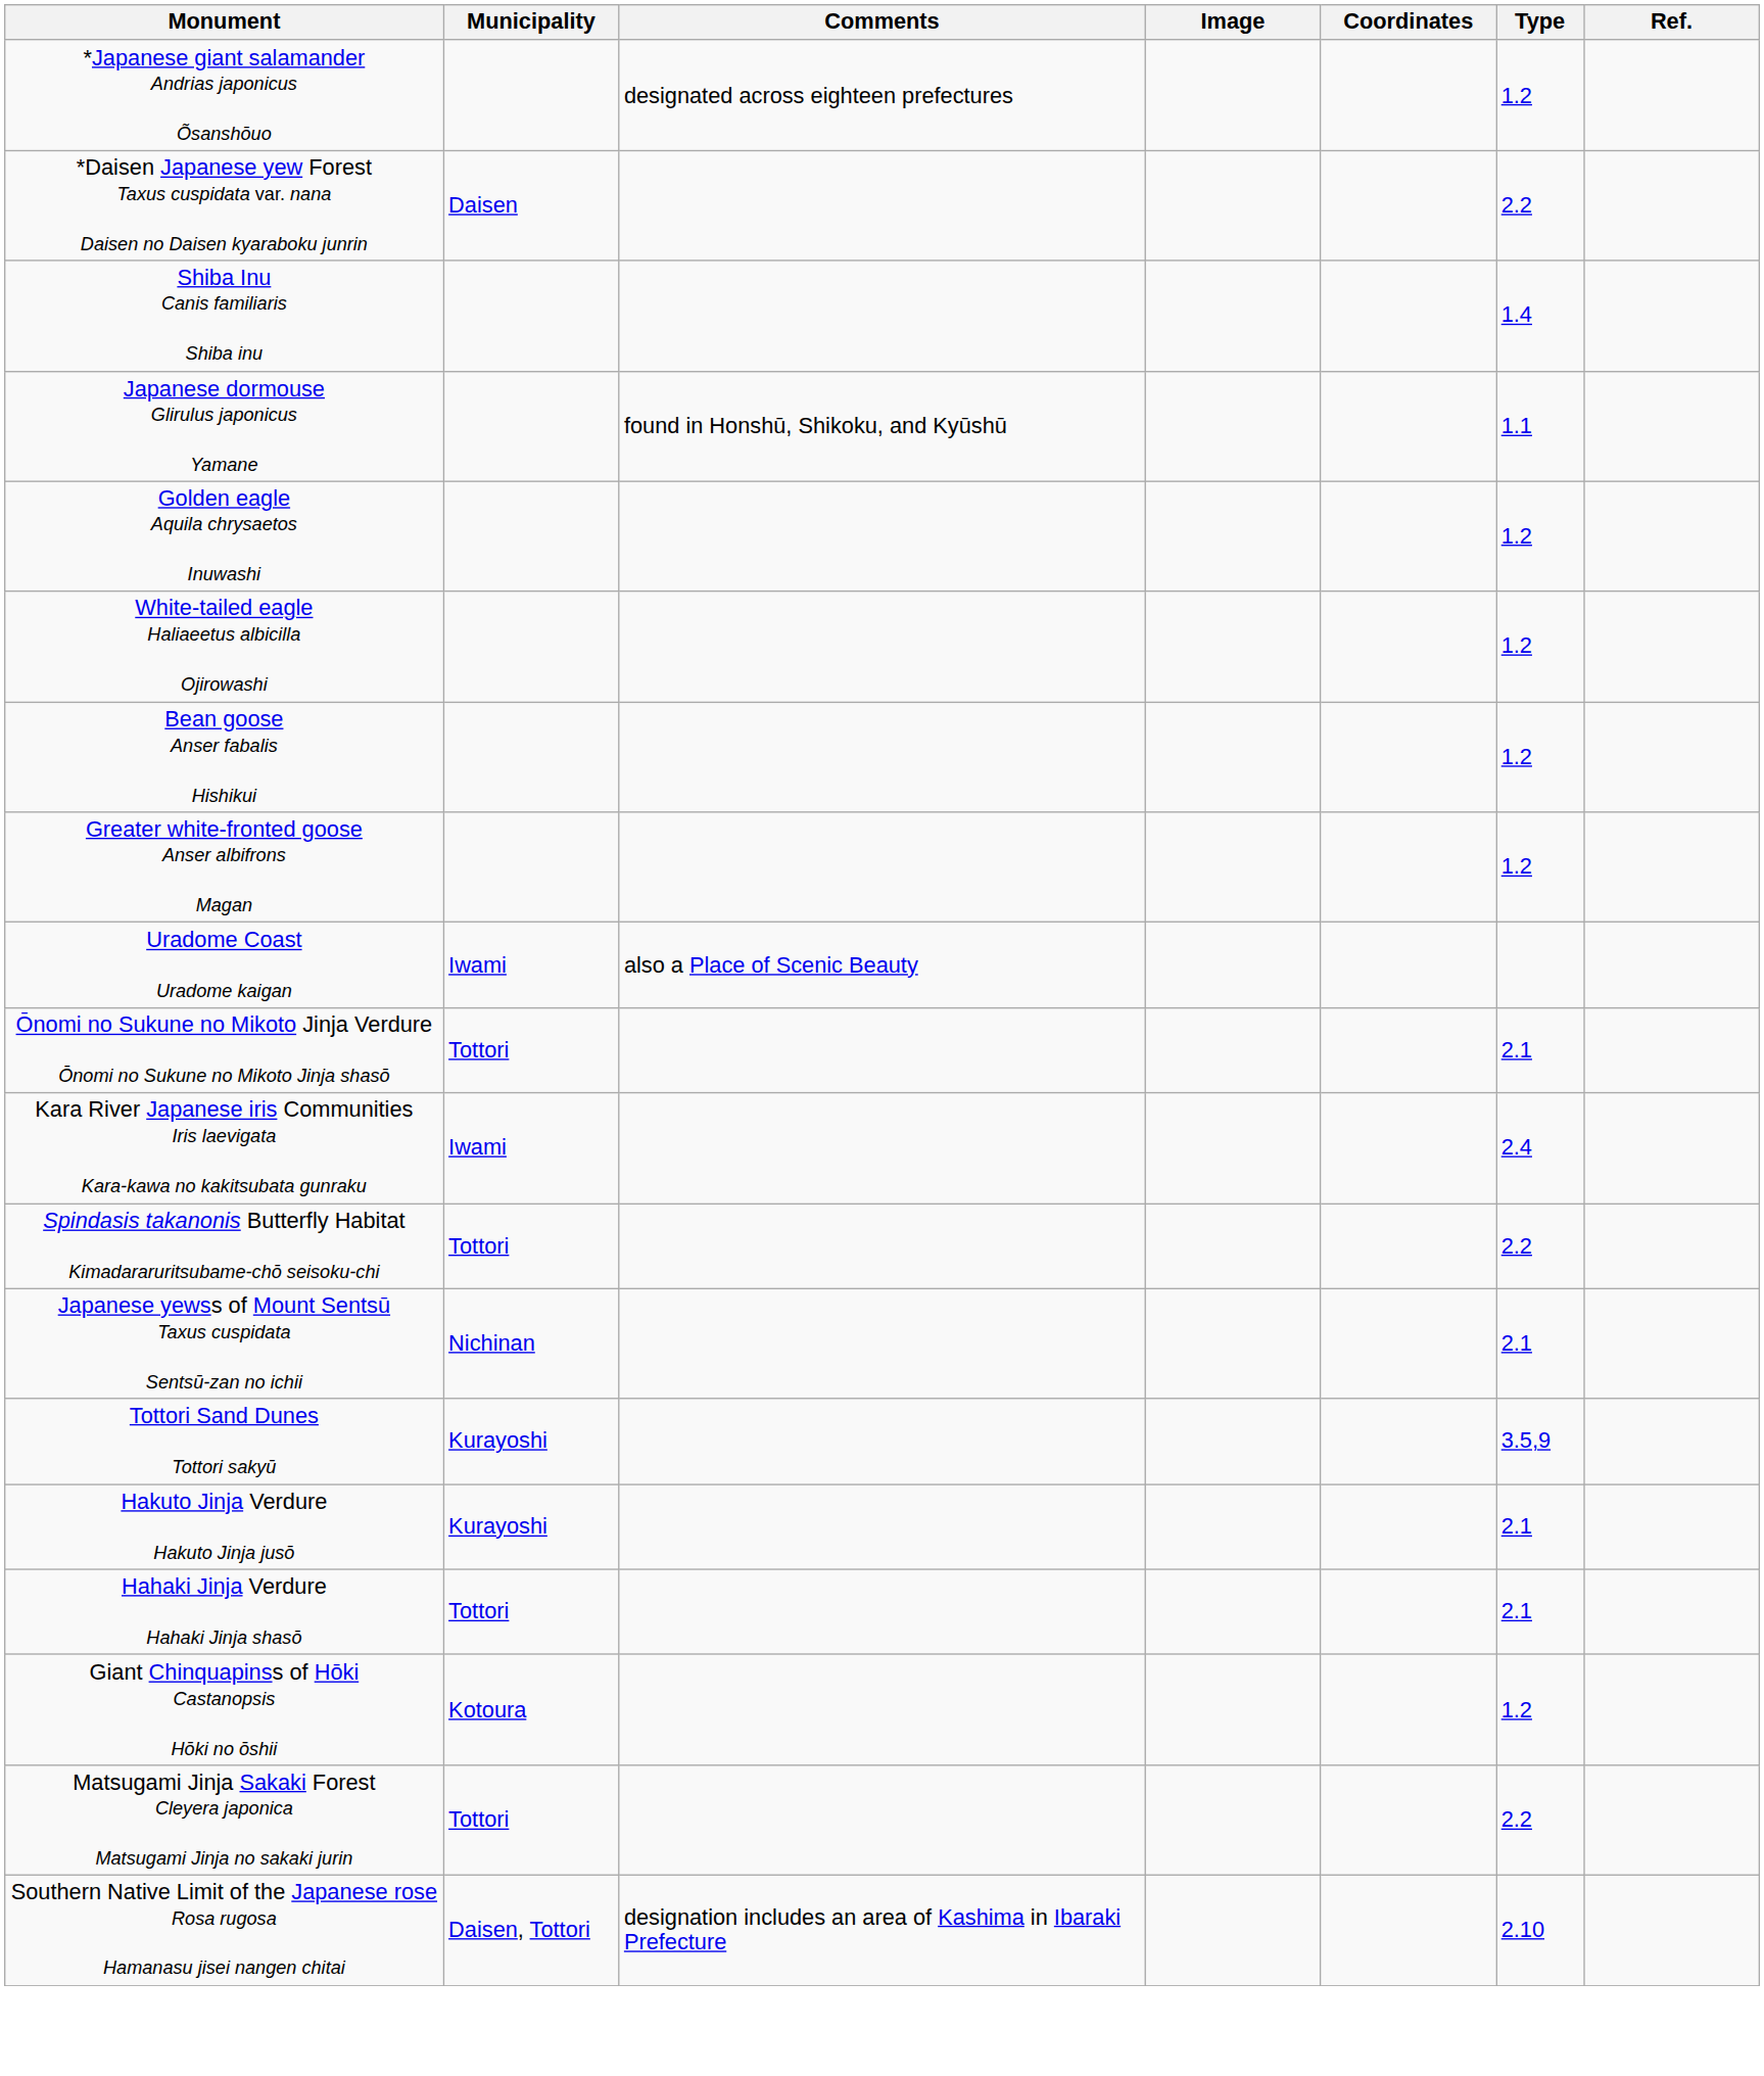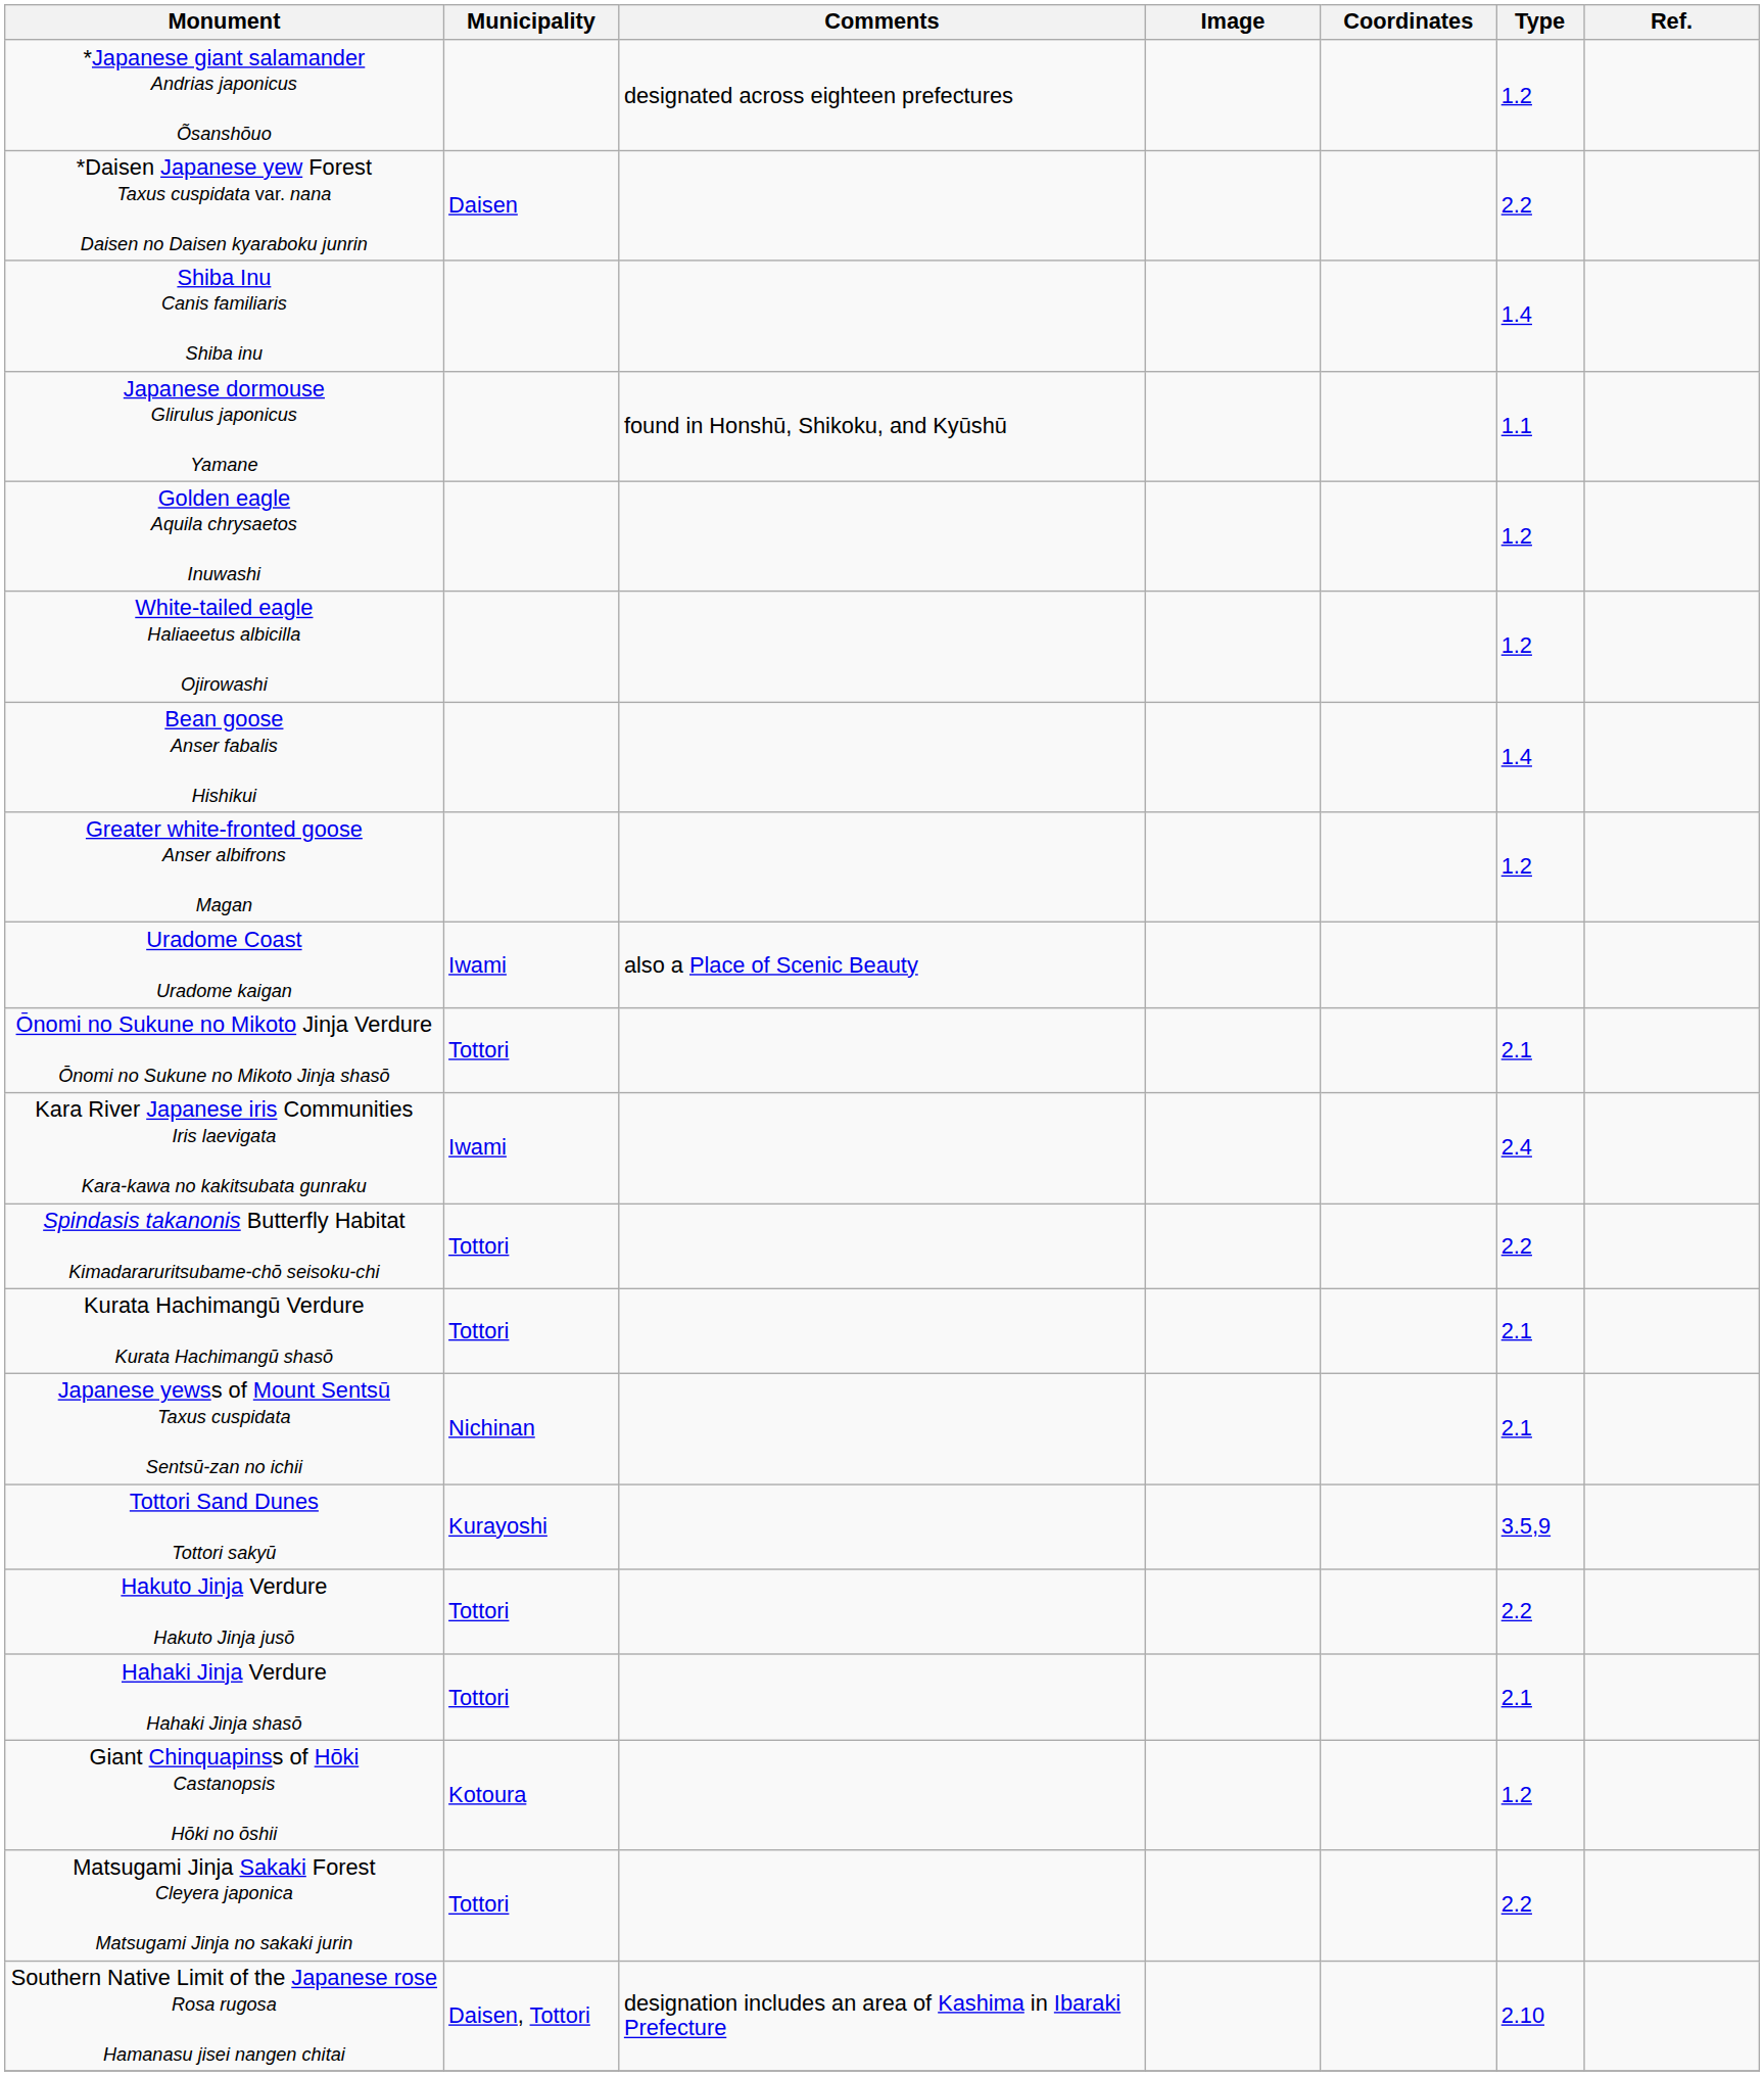 <table class="wikitable sortable"  style="width:100%;">
 <tr>
 <th width="25%" align="left">Monument</th>
 <th width="10%" align="left">Municipality</th>
 <th width="30%" align="left" class="unsortable">Comments</th>
 <th width="10%" align="left" class="unsortable">Image</th>
 <th width="10%" align="left" class="unsortable">Coordinates</th>
 <th width="5%" align="left">Type</th>
 <th width="10%" align="left" class="unsortable">Ref.</th>
 </tr>
 <tr>
 <td align="center">*<a href='#'>Japanese giant salamander</a><br><small><em>Andrias japonicus</em></small><br><br><small><em>Õsanshōuo</em></small></td>
 <td></td>
 <td>designated across eighteen prefectures</td>
 <td></td>
 <td></td>
 <td><a href='#'>1.2</a></td>
 <td></td>
 </tr>
 <tr>
 <td align="center">*Daisen <a href='#'>Japanese yew</a> Forest<br><small><em>Taxus cuspidata </em>var.<em> nana</em></small><br><br><small><em>Daisen no Daisen kyaraboku junrin</em></small></td>
 <td><a href='#'>Daisen</a></td>
 <td></td>
 <td></td>
 <td></td>
 <td><a href='#'>2.2</a></td>
 <td></td>
 </tr>
 <tr>
 <td align="center"><a href='#'>Shiba Inu</a><br><small><em>Canis familiaris</em></small><br><br><small><em>Shiba inu</em></small></td>
 <td></td>
 <td></td>
 <td></td>
 <td></td>
 <td><a href='#'>1.4</a></td>
 <td></td>
 </tr>
 <tr>
 <td align="center"><a href='#'>Japanese dormouse</a><br><small><em>Glirulus japonicus</em></small><br><br><small><em>Yamane</em></small></td>
 <td></td>
 <td>found in Honshū, Shikoku, and Kyūshū</td>
 <td></td>
 <td></td>
 <td><a href='#'>1.1</a></td>
 <td></td>
 </tr>
 <tr>
 <td align="center"><a href='#'>Golden eagle</a><br><small><em>Aquila chrysaetos</em></small><br><br><small><em>Inuwashi</em></small></td>
 <td></td>
 <td></td>
 <td></td>
 <td></td>
 <td><a href='#'>1.2</a></td>
 <td></td>
 </tr>
 <tr>
 <td align="center"><a href='#'>White-tailed eagle</a><br><small><em>Haliaeetus albicilla</em></small><br><br><small><em>Ojirowashi</em></small></td>
 <td></td>
 <td></td>
 <td></td>
 <td></td>
 <td><a href='#'>1.2</a></td>
 <td></td>
 </tr>
 <tr>
 <td align="center"><a href='#'>Bean goose</a><br><small><em>Anser fabalis</em></small><br><br><small><em>Hishikui</em></small></td>
 <td></td>
 <td></td>
 <td></td>
 <td></td>
-<td><a href='#'>1.2</a></td>
+<td><a href='#'>1.4</a></td>
 <td></td>
 </tr>
 <tr>
 <td align="center"><a href='#'>Greater white-fronted goose</a><br><small><em>Anser albifrons</em></small><br><br><small><em>Magan</em></small></td>
 <td></td>
 <td></td>
 <td></td>
 <td></td>
 <td><a href='#'>1.2</a></td>
 <td></td>
 </tr>
 <tr>
 <td align="center"><a href='#'>Uradome Coast</a><br><br><small><em>Uradome kaigan</em></small></td>
 <td><a href='#'>Iwami</a></td>
 <td>also a <a href='#'>Place of Scenic Beauty</a></td>
 <td></td>
 <td></td>
 <td></td>
 <td></td>
 </tr>
 <tr>
 <td align="center"><a href='#'>Ōnomi no Sukune no Mikoto</a> Jinja Verdure<br><br><small><em>Ōnomi no Sukune no Mikoto Jinja shasō</em></small></td>
 <td><a href='#'>Tottori</a></td>
 <td></td>
 <td></td>
 <td></td>
 <td><a href='#'>2.1</a></td>
 <td></td>
 </tr>
 <tr>
 <td align="center">Kara River <a href='#'>Japanese iris</a> Communities<br><small><em>Iris laevigata</em></small><br><br><small><em>Kara-kawa no kakitsubata gunraku</em></small></td>
 <td><a href='#'>Iwami</a></td>
 <td></td>
 <td></td>
 <td></td>
 <td><a href='#'>2.4</a></td>
 <td></td>
 </tr>
 <tr>
 <td align="center"><em><a href='#'>Spindasis takanonis</a></em> Butterfly Habitat<br><br><small><em>Kimadararuritsubame-chō seisoku-chi</em></small></td>
 <td><a href='#'>Tottori</a></td>
 <td></td>
 <td></td>
 <td></td>
 <td><a href='#'>2.2</a></td>
 <td></td>
 </tr>
 <tr>
+<td align="center">Kurata Hachimangū Verdure<br><br><small><em>Kurata Hachimangū shasō</em></small></td>
+<td><a href='#'>Tottori</a></td>
+<td></td>
+<td></td>
+<td></td>
+<td><a href='#'>2.1</a></td>
+<td></td>
+</tr>
+<tr>
 <td align="center"><a href='#'>Japanese yews</a>s of <a href='#'>Mount Sentsū</a><br><small><em>Taxus cuspidata</em></small><br><br><small><em>Sentsū-zan no ichii</em></small></td>
 <td><a href='#'>Nichinan</a></td>
 <td></td>
 <td></td>
 <td></td>
 <td><a href='#'>2.1</a></td>
 <td></td>
 </tr>
 <tr>
 <td align="center"><a href='#'>Tottori Sand Dunes</a><br><br><small><em>Tottori sakyū</em></small></td>
 <td><a href='#'>Kurayoshi</a></td>
 <td></td>
 <td></td>
 <td></td>
 <td><a href='#'>3.5,9</a></td>
 <td></td>
 </tr>
 <tr>
 <td align="center"><a href='#'>Hakuto Jinja</a> Verdure<br><br><small><em>Hakuto Jinja jusō</em></small></td>
-<td><a href='#'>Kurayoshi</a></td>
+<td><a href='#'>Tottori</a></td>
 <td></td>
 <td></td>
 <td></td>
-<td><a href='#'>2.1</a></td>
+<td><a href='#'>2.2</a></td>
 <td></td>
 </tr>
 <tr>
 <td align="center"><a href='#'>Hahaki Jinja</a> Verdure<br><br><small><em>Hahaki Jinja shasō</em></small></td>
 <td><a href='#'>Tottori</a></td>
 <td></td>
 <td></td>
 <td></td>
 <td><a href='#'>2.1</a></td>
 <td></td>
 </tr>
 <tr>
 <td align="center">Giant <a href='#'>Chinquapins</a>s of <a href='#'>Hōki</a><br><small><em>Castanopsis </em></small><br><br><small><em>Hōki no ōshii</em></small></td>
 <td><a href='#'>Kotoura</a></td>
 <td></td>
 <td></td>
 <td></td>
 <td><a href='#'>1.2</a></td>
 <td></td>
 </tr>
 <tr>
 <td align="center">Matsugami Jinja <a href='#'>Sakaki</a> Forest<br><small><em>Cleyera japonica </em></small><br><br><small><em>Matsugami Jinja no sakaki jurin</em></small></td>
 <td><a href='#'>Tottori</a></td>
 <td></td>
 <td></td>
 <td></td>
 <td><a href='#'>2.2</a></td>
 <td></td>
 </tr>
 <tr>
 <td align="center">Southern Native Limit of the <a href='#'>Japanese rose</a><br><small><em>Rosa rugosa</em></small><br><br><small><em>Hamanasu jisei nangen chitai</em></small></td>
 <td><a href='#'>Daisen</a>, <a href='#'>Tottori</a></td>
 <td>designation includes an area of <a href='#'>Kashima</a> in <a href='#'>Ibaraki Prefecture</a></td>
 <td></td>
 <td></td>
 <td><a href='#'>2.10</a></td>
 <td></td>
 </tr>
 <tr>
 </tr>
 </table>
